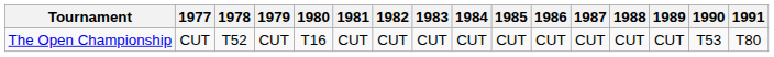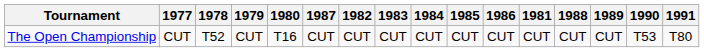 <table class="wikitable" style="font-size:95%;text-align:center;">
 <tr>
 <th>Tournament</th>
 <th>1977</th>
 <th>1978</th>
 <th>1979</th>
 <th>1980</th>
-<th>1981</th>
+<th>1987</th>
 <th>1982</th>
 <th>1983</th>
 <th>1984</th>
 <th>1985</th>
 <th>1986</th>
-<th>1987</th>
+<th>1981</th>
 <th>1988</th>
 <th>1989</th>
 <th>1990</th>
 <th>1991</th>
 </tr>
 <tr>
 <td align=left><a href='#'>The Open Championship</a></td>
 <td>CUT</td>
 <td>T52</td>
 <td>CUT</td>
 <td>T16</td>
 <td>CUT</td>
 <td>CUT</td>
 <td>CUT</td>
 <td>CUT</td>
 <td>CUT</td>
 <td>CUT</td>
 <td>CUT</td>
 <td>CUT</td>
 <td>CUT</td>
 <td>T53</td>
 <td>T80</td>
 </tr>
 </table>
